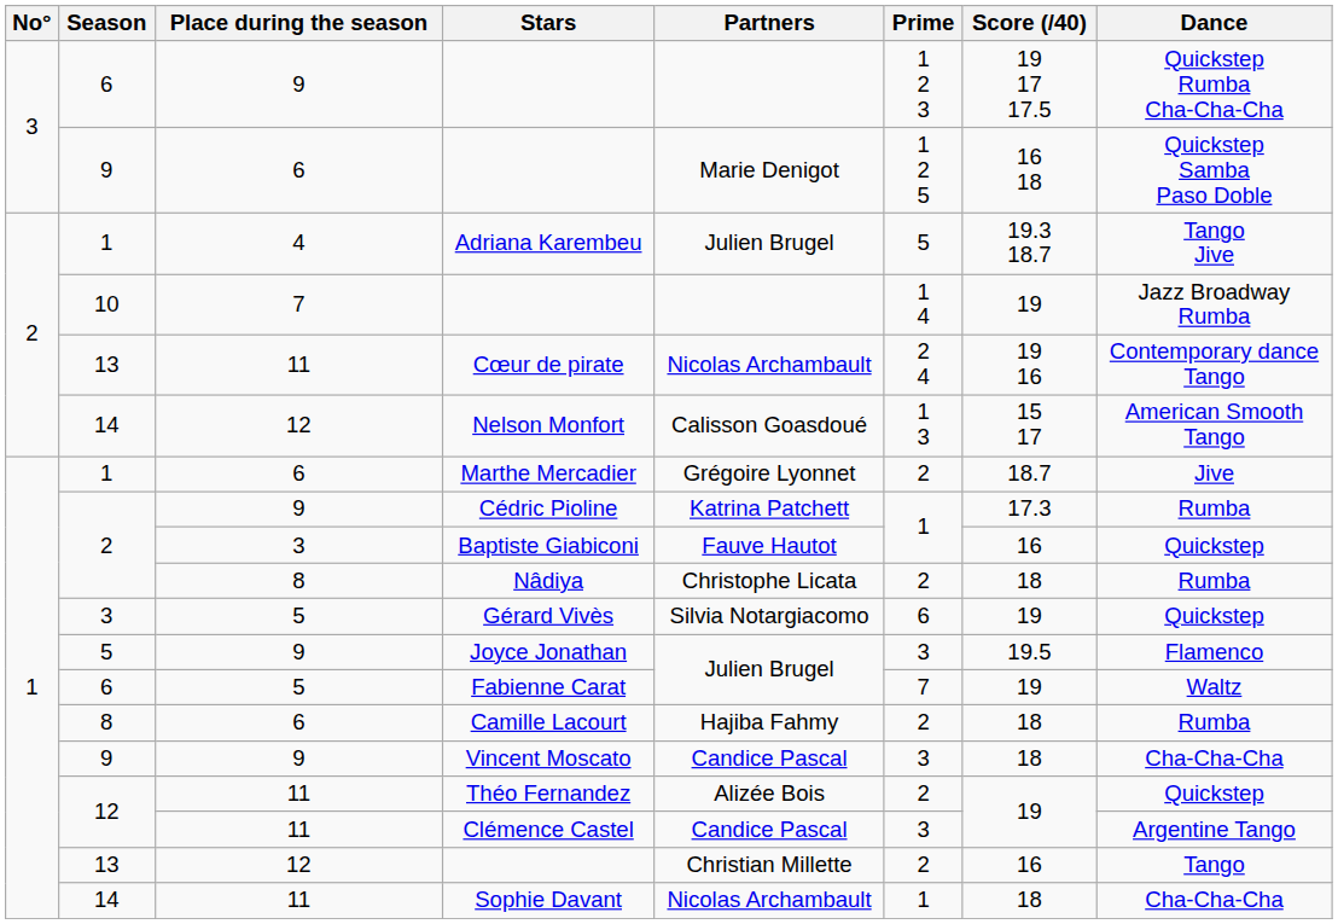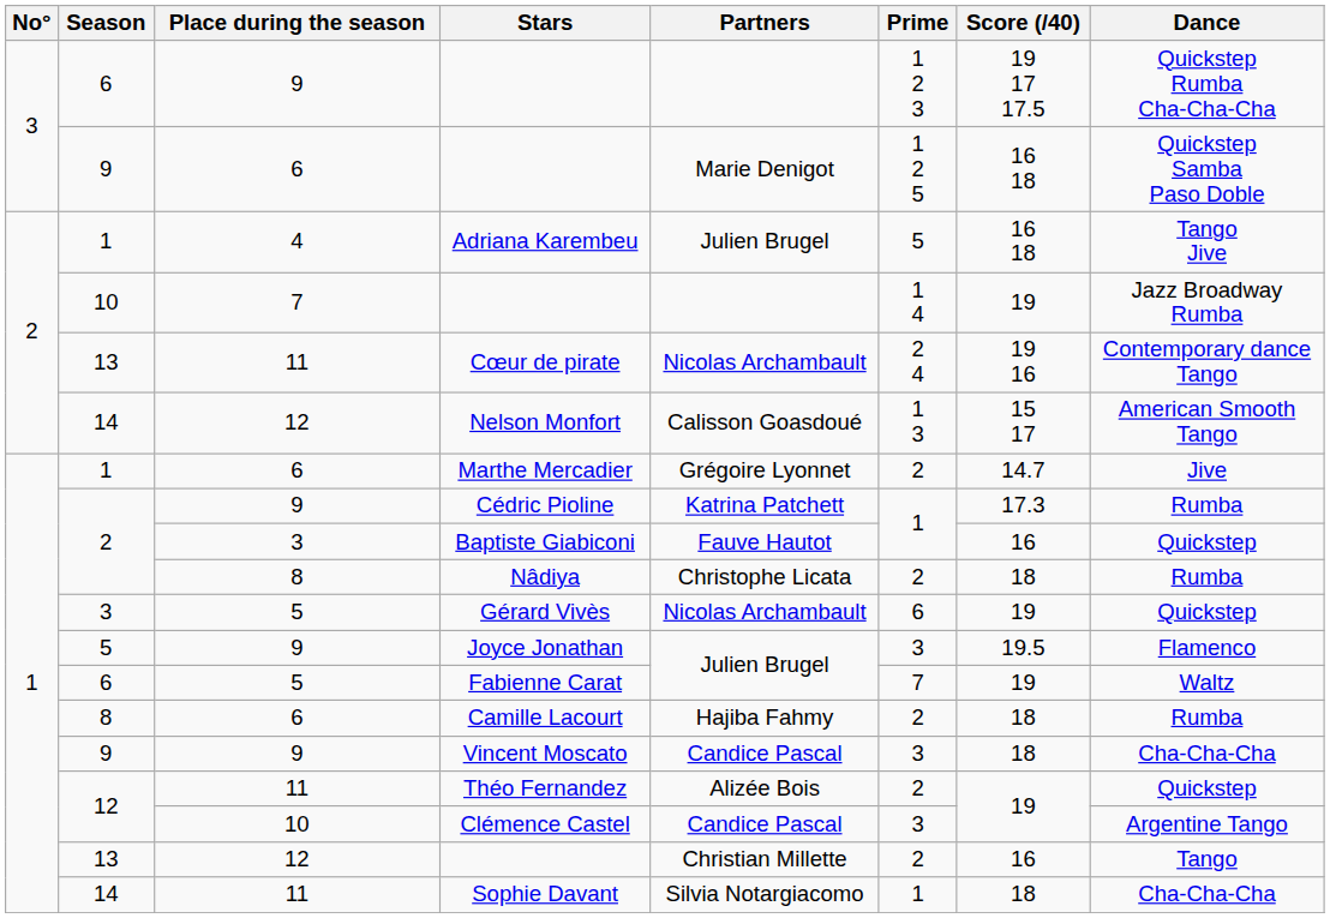 <table class="wikitable" border="1" width="75%" style="text-align:center">
 <tr>
 <th>No°</th>
 <th>Season</th>
 <th>Place during the season</th>
 <th>Stars</th>
 <th>Partners</th>
 <th>Prime</th>
 <th>Score (/40)</th>
 <th>Dance</th>
 </tr>
 <tr>
 <td rowspan="2">3</td>
 <td>6</td>
 <td>9</td>
 <td></td>
 <td></td>
 <td>1<br>2<br>3</td>
 <td>19<br>17<br>17.5</td>
 <td><a href='#'>Quickstep</a><br><a href='#'>Rumba</a><br><a href='#'>Cha-Cha-Cha</a></td>
 </tr>
 <tr>
 <td>9</td>
 <td>6</td>
 <td></td>
 <td>Marie Denigot</td>
 <td>1<br>2<br>5</td>
 <td>16<br>18</td>
 <td><a href='#'>Quickstep</a><br><a href='#'>Samba</a><br><a href='#'>Paso Doble</a></td>
 </tr>
 <tr>
 <td rowspan="4">2</td>
 <td>1</td>
 <td>4</td>
 <td><a href='#'>Adriana Karembeu</a></td>
 <td>Julien Brugel</td>
 <td>5</td>
-<td>19.3<br>18.7</td>
+<td>16<br>18</td>
 <td><a href='#'>Tango</a><br><a href='#'>Jive</a></td>
 </tr>
 <tr>
 <td>10</td>
 <td>7</td>
 <td></td>
 <td></td>
 <td>1<br>4</td>
 <td>19</td>
 <td>Jazz Broadway<br><a href='#'>Rumba</a></td>
 </tr>
 <tr>
 <td>13</td>
 <td>11</td>
 <td><a href='#'>Cœur de pirate</a></td>
 <td><a href='#'>Nicolas Archambault</a></td>
 <td>2<br>4</td>
 <td>19<br>16</td>
 <td><a href='#'>Contemporary dance</a><br><a href='#'>Tango</a></td>
 </tr>
 <tr>
 <td>14</td>
 <td>12</td>
 <td><a href='#'>Nelson Monfort</a></td>
 <td>Calisson Goasdoué</td>
 <td>1<br>3</td>
 <td>15<br>17</td>
 <td><a href='#'>American Smooth</a><br><a href='#'>Tango</a></td>
 </tr>
 <tr>
 <td rowspan="13">1</td>
 <td>1</td>
 <td>6</td>
 <td><a href='#'>Marthe Mercadier</a></td>
 <td>Grégoire Lyonnet</td>
 <td>2</td>
-<td>18.7</td>
+<td>14.7</td>
 <td><a href='#'>Jive</a></td>
 </tr>
 <tr>
 <td rowspan="3">2</td>
 <td>9</td>
 <td><a href='#'>Cédric Pioline</a></td>
 <td><a href='#'>Katrina Patchett</a></td>
 <td rowspan="2">1</td>
 <td>17.3</td>
 <td><a href='#'>Rumba</a></td>
 </tr>
 <tr>
 <td>3</td>
 <td><a href='#'>Baptiste Giabiconi</a></td>
 <td><a href='#'>Fauve Hautot</a></td>
 <td>16</td>
 <td><a href='#'>Quickstep</a></td>
 </tr>
 <tr>
 <td>8</td>
 <td><a href='#'>Nâdiya</a></td>
 <td>Christophe Licata</td>
 <td>2</td>
 <td>18</td>
 <td><a href='#'>Rumba</a></td>
 </tr>
 <tr>
 <td>3</td>
 <td>5</td>
 <td><a href='#'>Gérard Vivès</a></td>
-<td>Silvia Notargiacomo</td>
+<td><a href='#'>Nicolas Archambault</a></td>
 <td>6</td>
 <td>19</td>
 <td><a href='#'>Quickstep</a></td>
 </tr>
 <tr>
 <td>5</td>
 <td>9</td>
 <td><a href='#'>Joyce Jonathan</a></td>
 <td rowspan="2">Julien Brugel</td>
 <td>3</td>
 <td>19.5</td>
 <td><a href='#'>Flamenco</a></td>
 </tr>
 <tr>
 <td>6</td>
 <td>5</td>
 <td><a href='#'>Fabienne Carat</a></td>
 <td>7</td>
 <td>19</td>
 <td><a href='#'>Waltz</a></td>
 </tr>
 <tr>
 <td>8</td>
 <td>6</td>
 <td><a href='#'>Camille Lacourt</a></td>
 <td>Hajiba Fahmy</td>
 <td>2</td>
 <td>18</td>
 <td><a href='#'>Rumba</a></td>
 </tr>
 <tr>
 <td>9</td>
 <td>9</td>
 <td><a href='#'>Vincent Moscato</a></td>
 <td><a href='#'>Candice Pascal</a></td>
 <td>3</td>
 <td>18</td>
 <td><a href='#'>Cha-Cha-Cha</a></td>
 </tr>
 <tr>
 <td rowspan="2">12</td>
 <td>11</td>
 <td><a href='#'>Théo Fernandez</a></td>
 <td>Alizée Bois</td>
 <td>2</td>
 <td rowspan="2">19</td>
 <td><a href='#'>Quickstep</a></td>
 </tr>
 <tr>
-<td>11</td>
+<td>10</td>
 <td><a href='#'>Clémence Castel</a></td>
 <td><a href='#'>Candice Pascal</a></td>
 <td>3</td>
 <td><a href='#'>Argentine Tango</a></td>
 </tr>
 <tr>
 <td>13</td>
 <td>12</td>
 <td></td>
 <td>Christian Millette</td>
 <td>2</td>
 <td>16</td>
 <td><a href='#'>Tango</a></td>
 </tr>
 <tr>
 <td>14</td>
 <td>11</td>
 <td><a href='#'>Sophie Davant</a></td>
-<td><a href='#'>Nicolas Archambault</a></td>
+<td>Silvia Notargiacomo</td>
 <td>1</td>
 <td>18</td>
 <td><a href='#'>Cha-Cha-Cha</a></td>
 </tr>
 <tr>
 </tr>
 </table>
